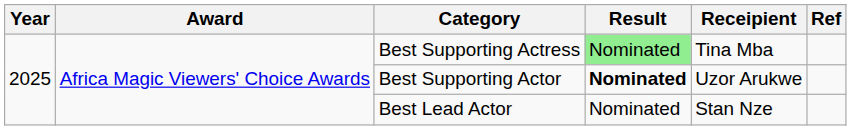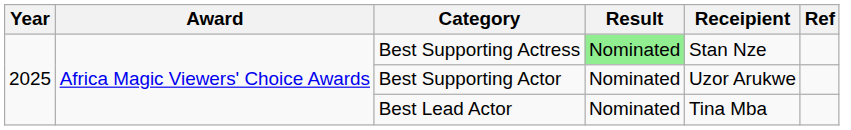 <table class="wikitable">
 <tr>
 <th>Year</th>
 <th>Award</th>
 <th>Category</th>
 <th>Result</th>
 <th>Receipient</th>
 <th>Ref</th>
 </tr>
 <tr>
 <td rowspan="3">2025</td>
 <td rowspan="3"><a href='#'>Africa Magic Viewers' Choice Awards</a></td>
 <td>Best Supporting Actress</td>
 <td style="background: lightgreen;">Nominated</td>
-<td>Tina Mba</td>
+<td>Stan Nze</td>
 <td></td>
 </tr>
 <tr>
 <td>Best Supporting Actor</td>
-<td><strong>Nominated</strong></td>
+<td>Nominated</td>
 <td>Uzor Arukwe</td>
 <td></td>
 </tr>
 <tr>
 <td>Best Lead Actor</td>
 <td>Nominated</td>
-<td>Stan Nze</td>
+<td>Tina Mba</td>
 <td></td>
 </tr>
 </table>
